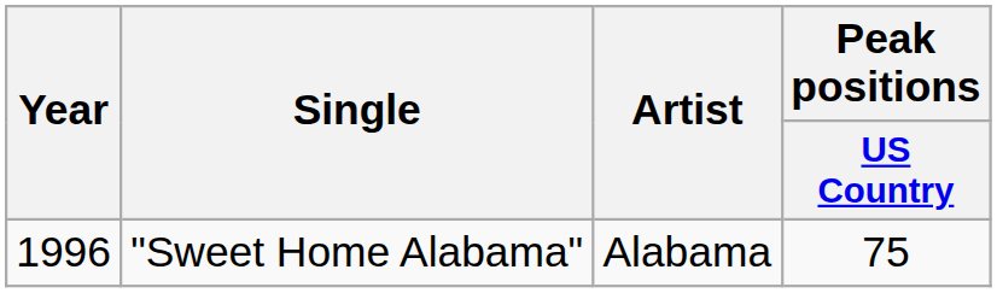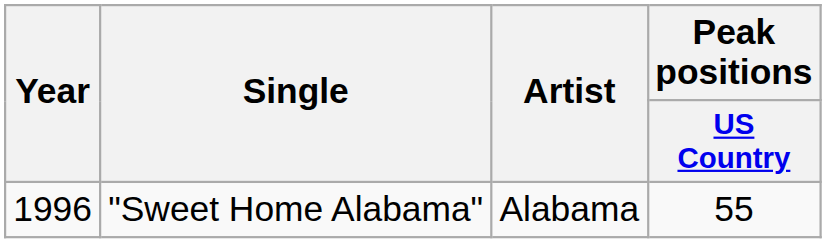 <table class="wikitable" style="text-align:center;">
 <tr>
 <th rowspan="2">Year</th>
 <th rowspan="2">Single</th>
 <th rowspan="2">Artist</th>
 <th colspan="1">Peak positions</th>
 </tr>
 <tr style="font-size:smaller;">
 <th width="60"><a href='#'>US Country</a></th>
 </tr>
 <tr>
 <td>1996</td>
 <td align="left">"Sweet Home Alabama"</td>
 <td align="left">Alabama</td>
-<td>75</td>
+<td>55</td>
 </tr>
 </table>
